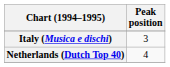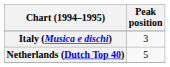 <table class="wikitable sortable plainrowheaders" style="text-align:center;">
 <tr>
 <th>Chart (1994–1995)</th>
 <th>Peak<br>position</th>
 </tr>
 <tr>
 </tr>
 <tr>
 </tr>
 <tr>
 <th scope="row">Italy (<em><a href='#'>Musica e dischi</a></em>)</th>
 <td>3</td>
 </tr>
 <tr>
 <th scope="row">Netherlands (<a href='#'>Dutch Top 40</a>)</th>
-<td>4</td>
+<td>5</td>
 </tr>
 <tr>
 </tr>
 </table>
